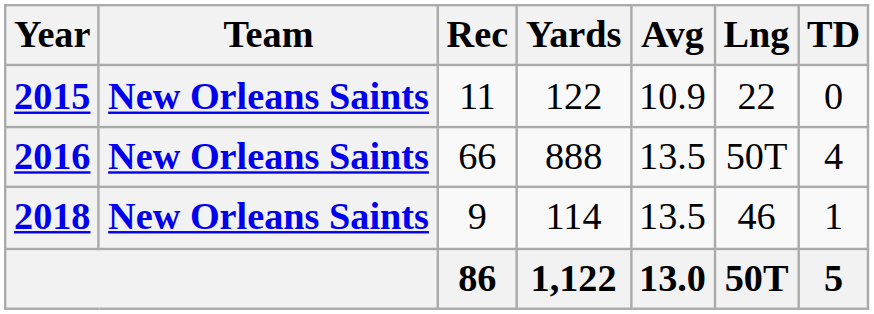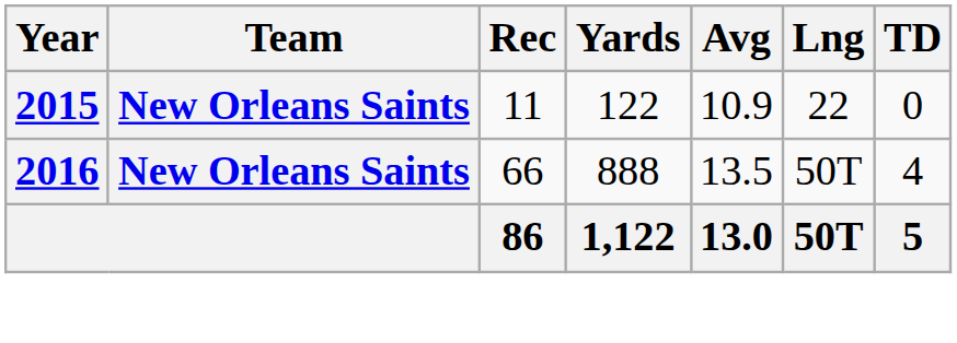 <table class="wikitable" style="text-align:center">
 <tr>
 <th>Year</th>
 <th>Team</th>
 <th>Rec</th>
 <th>Yards</th>
 <th>Avg</th>
 <th>Lng</th>
 <th>TD</th>
 </tr>
 <tr>
 <th><a href='#'>2015</a></th>
 <th><a href='#'>New Orleans Saints</a></th>
 <td>11</td>
 <td>122</td>
 <td>10.9</td>
 <td>22</td>
 <td>0</td>
 </tr>
 <tr>
 <th><a href='#'>2016</a></th>
 <th><a href='#'>New Orleans Saints</a></th>
 <td>66</td>
 <td>888</td>
 <td>13.5</td>
 <td>50T</td>
 <td>4</td>
 </tr>
 <tr>
-<th><a href='#'>2018</a></th>
-<th><a href='#'>New Orleans Saints</a></th>
-<td>9</td>
-<td>114</td>
-<td>13.5</td>
-<td>46</td>
-<td>1</td>
-</tr>
-<tr>
 <th colspan="2"></th>
 <th>86</th>
 <th>1,122</th>
 <th>13.0</th>
 <th>50T</th>
 <th>5</th>
 </tr>
 </table>
